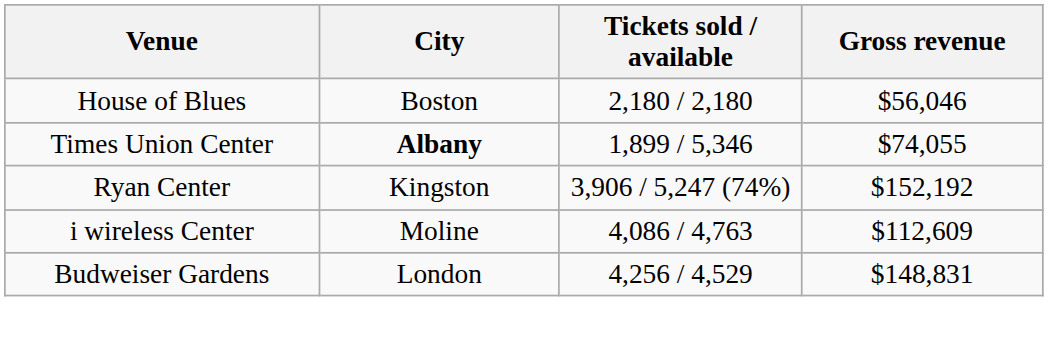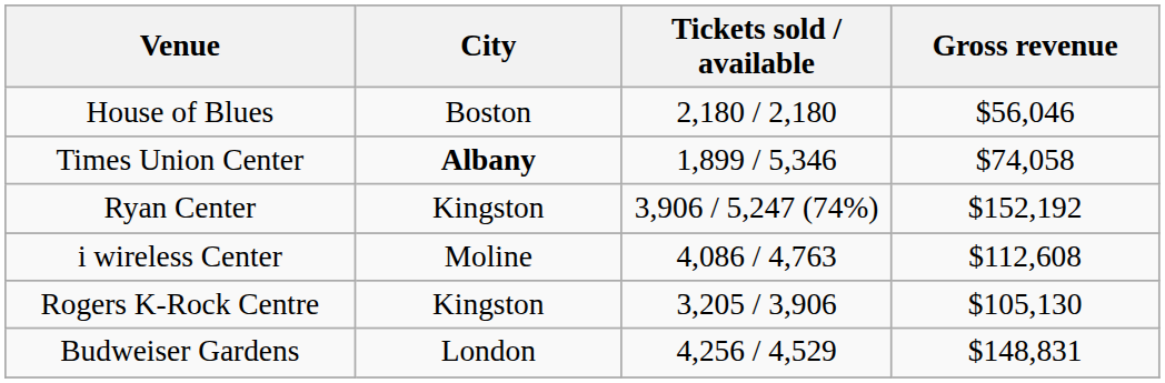 <table class="wikitable" style="text-align:center;">
 <tr>
 <th width="200">Venue</th>
 <th width="150">City</th>
 <th width="150">Tickets sold / available</th>
 <th width="150">Gross revenue</th>
 </tr>
 <tr>
 <td>House of Blues</td>
 <td>Boston</td>
 <td>2,180 / 2,180</td>
 <td>$56,046</td>
 </tr>
 <tr>
 <td>Times Union Center</td>
 <td><strong>Albany</strong></td>
 <td>1,899 / 5,346</td>
-<td>$74,055</td>
+<td>$74,058</td>
 </tr>
 <tr>
 <td>Ryan Center</td>
 <td>Kingston</td>
 <td>3,906 / 5,247 (74%)</td>
 <td>$152,192</td>
 </tr>
 <tr>
 <td>i wireless Center</td>
 <td>Moline</td>
 <td>4,086 / 4,763</td>
-<td>$112,609</td>
+<td>$112,608</td>
+</tr>
+<tr>
+<td>Rogers K-Rock Centre</td>
+<td>Kingston</td>
+<td>3,205 / 3,906</td>
+<td>$105,130</td>
 </tr>
 <tr>
 <td>Budweiser Gardens</td>
 <td>London</td>
 <td>4,256 / 4,529</td>
 <td>$148,831</td>
 </tr>
 </table>
